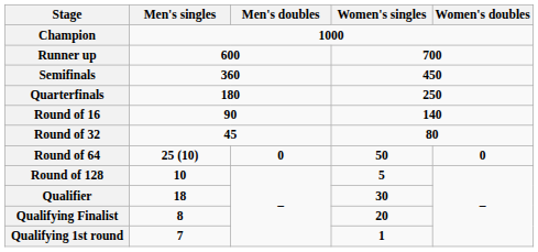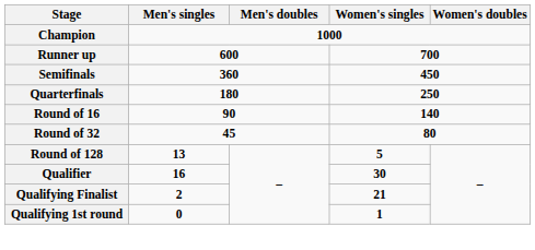 <table class=wikitable style=text-align:center;font-weight:bold>
 <tr>
 <th width=150>Stage</th>
 <th width=120>Men's singles</th>
 <th width=120>Men's doubles</th>
 <th width=120>Women's singles</th>
 <th width=120>Women's doubles</th>
 </tr>
 <tr>
 <th>Champion</th>
 <td colspan=4>1000</td>
 </tr>
 <tr>
 <th>Runner up</th>
 <td colspan=2>600</td>
 <td colspan=2>700</td>
 </tr>
 <tr>
 <th>Semifinals</th>
 <td colspan=2>360</td>
 <td colspan=2>450</td>
 </tr>
 <tr>
 <th>Quarterfinals</th>
 <td colspan=2>180</td>
 <td colspan=2>250</td>
 </tr>
 <tr>
 <th>Round of 16</th>
 <td colspan=2>90</td>
 <td colspan=2>140</td>
 </tr>
 <tr>
 <th>Round of 32</th>
 <td colspan=2>45</td>
 <td colspan=2>80</td>
 </tr>
 <tr>
-<th>Round of 64</th>
-<td>25 (10)</td>
-<td>0</td>
-<td>50</td>
-<td>0</td>
-</tr>
-<tr>
 <th>Round of 128</th>
-<td>10</td>
+<td>13</td>
 <td rowspan=4>–</td>
 <td>5</td>
 <td rowspan=4>–</td>
 </tr>
 <tr>
 <th>Qualifier</th>
-<td>18</td>
+<td>16</td>
 <td>30</td>
 </tr>
 <tr>
 <th>Qualifying Finalist</th>
-<td>8</td>
-<td>20</td>
+<td>2</td>
+<td>21</td>
 </tr>
 <tr>
 <th>Qualifying 1st round</th>
-<td>7</td>
+<td>0</td>
 <td>1</td>
 </tr>
 </table>
